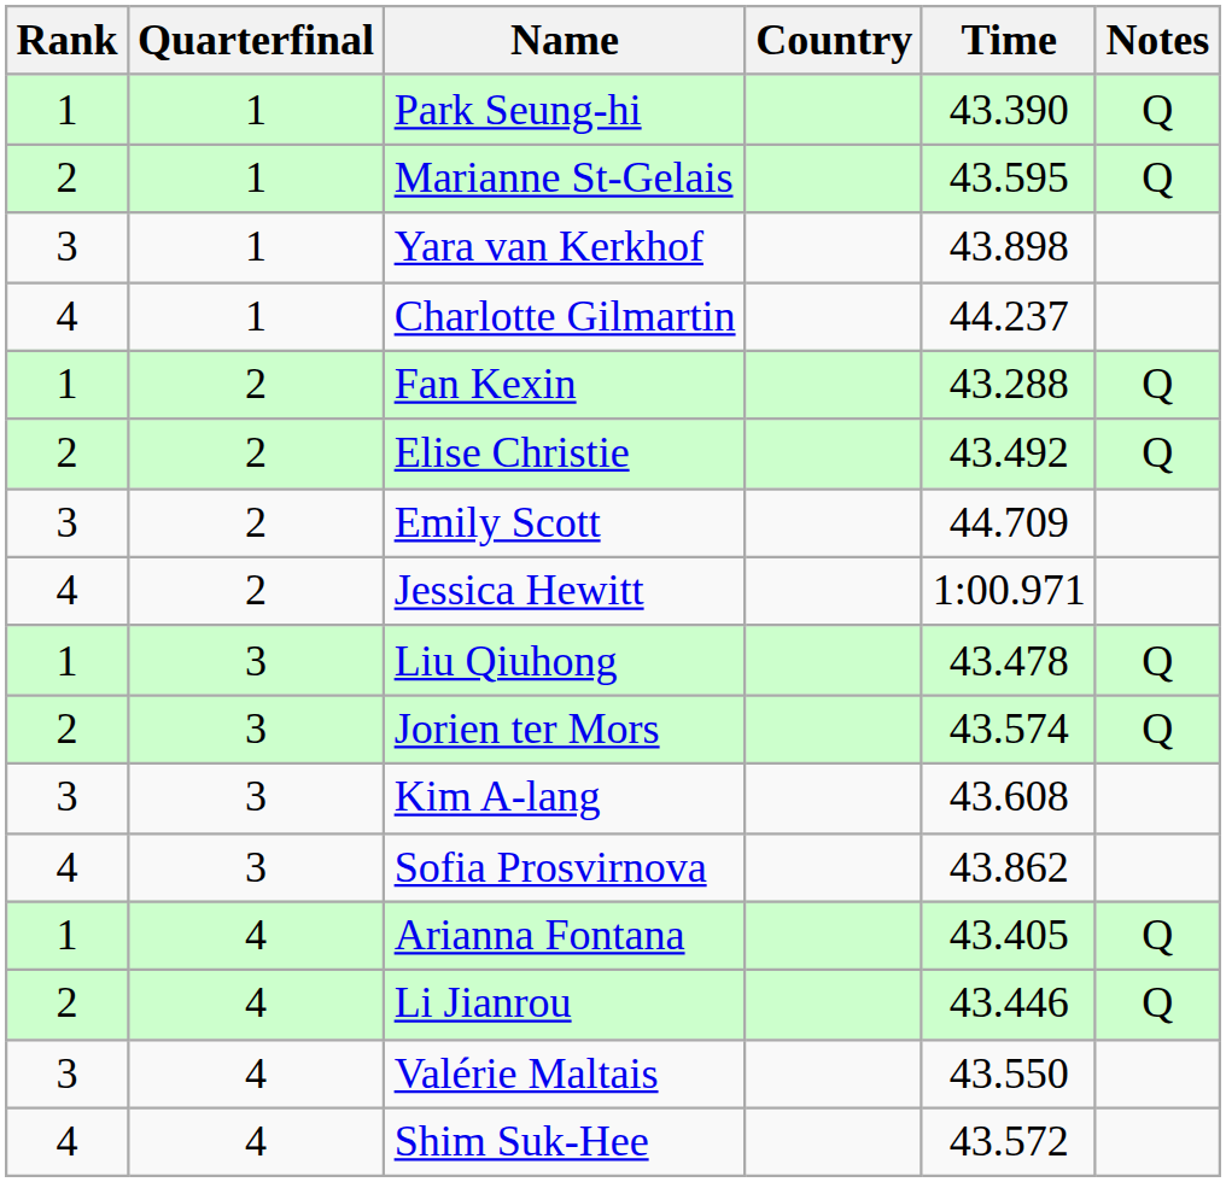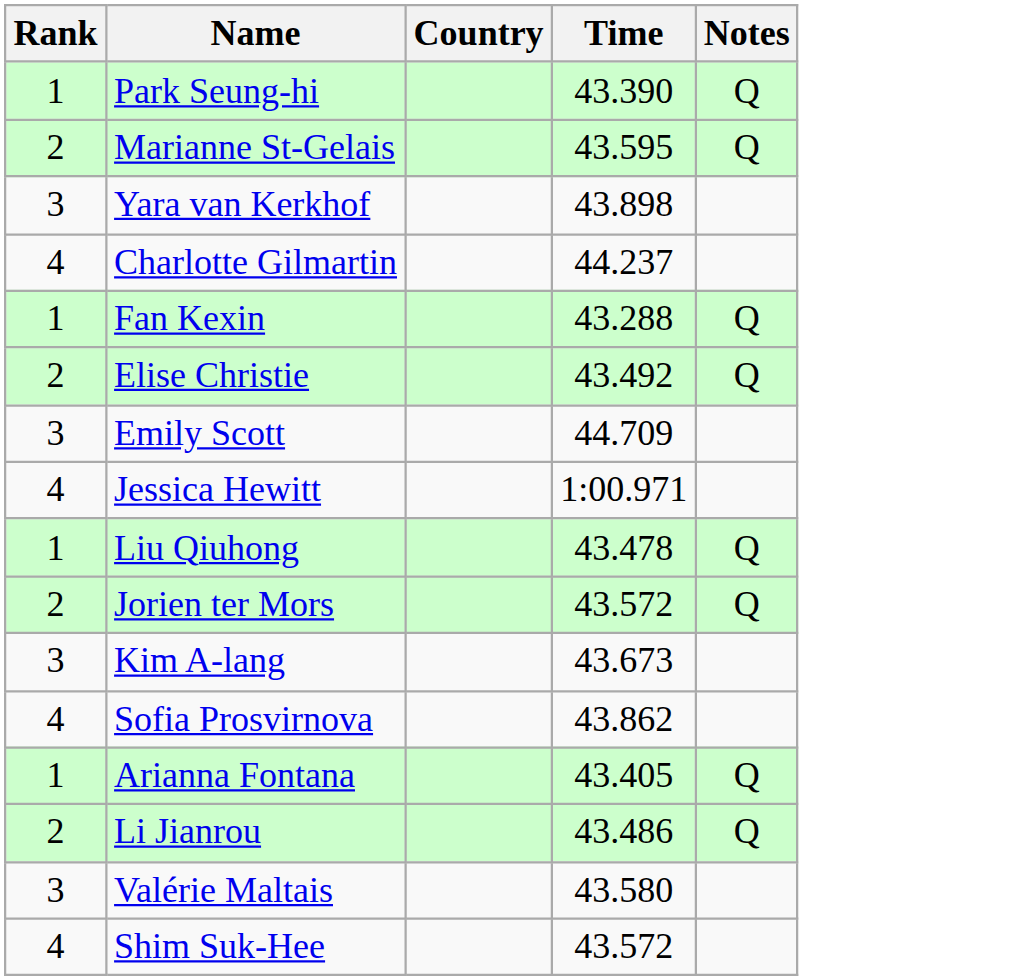 <table class="wikitable sortable" style="text-align:center">
 <tr>
 <th>Rank</th>
-<th>Quarterfinal</th>
 <th>Name</th>
 <th>Country</th>
 <th>Time</th>
 <th>Notes</th>
 </tr>
 <tr bgcolor=ccffcc>
-<td>1</td>
 <td>1</td>
 <td align=left><a href='#'>Park Seung-hi</a></td>
 <td align=left></td>
 <td>43.390</td>
 <td>Q</td>
 </tr>
 <tr bgcolor=ccffcc>
 <td>2</td>
-<td>1</td>
 <td align=left><a href='#'>Marianne St-Gelais</a></td>
 <td align=left></td>
 <td>43.595</td>
 <td>Q</td>
 </tr>
 <tr>
 <td>3</td>
-<td>1</td>
 <td align=left><a href='#'>Yara van Kerkhof</a></td>
 <td align=left></td>
 <td>43.898</td>
 <td></td>
 </tr>
 <tr>
 <td>4</td>
-<td>1</td>
 <td align=left><a href='#'>Charlotte Gilmartin</a></td>
 <td align=left></td>
 <td>44.237</td>
 <td></td>
 </tr>
 <tr bgcolor=ccffcc>
 <td>1</td>
-<td>2</td>
 <td align=left><a href='#'>Fan Kexin</a></td>
 <td align=left></td>
 <td>43.288</td>
 <td>Q</td>
 </tr>
 <tr bgcolor=ccffcc>
-<td>2</td>
 <td>2</td>
 <td align=left><a href='#'>Elise Christie</a></td>
 <td align=left></td>
 <td>43.492</td>
 <td>Q</td>
 </tr>
 <tr>
 <td>3</td>
-<td>2</td>
 <td align=left><a href='#'>Emily Scott</a></td>
 <td align=left></td>
 <td>44.709</td>
 <td></td>
 </tr>
 <tr>
 <td>4</td>
-<td>2</td>
 <td align=left><a href='#'>Jessica Hewitt</a></td>
 <td align=left></td>
 <td>1:00.971</td>
 <td></td>
 </tr>
 <tr bgcolor=ccffcc>
 <td>1</td>
-<td>3</td>
 <td align=left><a href='#'>Liu Qiuhong</a></td>
 <td align=left></td>
 <td>43.478</td>
 <td>Q</td>
 </tr>
 <tr bgcolor=ccffcc>
 <td>2</td>
-<td>3</td>
 <td align=left><a href='#'>Jorien ter Mors</a></td>
 <td align=left></td>
-<td>43.574</td>
+<td>43.572</td>
 <td>Q</td>
 </tr>
 <tr>
 <td>3</td>
-<td>3</td>
 <td align=left><a href='#'>Kim A-lang</a></td>
 <td align=left></td>
-<td>43.608</td>
+<td>43.673</td>
 <td></td>
 </tr>
 <tr>
 <td>4</td>
-<td>3</td>
 <td align=left><a href='#'>Sofia Prosvirnova</a></td>
 <td align=left></td>
 <td>43.862</td>
 <td></td>
 </tr>
 <tr bgcolor=ccffcc>
 <td>1</td>
-<td>4</td>
 <td align=left><a href='#'>Arianna Fontana</a></td>
 <td align=left></td>
 <td>43.405</td>
 <td>Q</td>
 </tr>
 <tr bgcolor=ccffcc>
 <td>2</td>
-<td>4</td>
 <td align=left><a href='#'>Li Jianrou</a></td>
 <td align=left></td>
-<td>43.446</td>
+<td>43.486</td>
 <td>Q</td>
 </tr>
 <tr>
 <td>3</td>
-<td>4</td>
 <td align=left><a href='#'>Valérie Maltais</a></td>
 <td align=left></td>
-<td>43.550</td>
+<td>43.580</td>
 <td></td>
 </tr>
 <tr>
-<td>4</td>
 <td>4</td>
 <td align=left><a href='#'>Shim Suk-Hee</a></td>
 <td align=left></td>
 <td>43.572</td>
 <td></td>
 </tr>
 </table>
